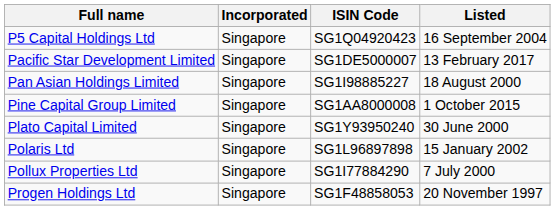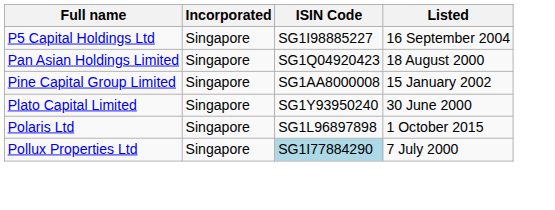 <table class="wikitable">
 <tr>
 <th>Full name</th>
 <th>Incorporated</th>
 <th>ISIN Code</th>
 <th>Listed</th>
 </tr>
 <tr>
 <td><a href='#'>P5 Capital Holdings Ltd</a></td>
 <td>Singapore</td>
-<td>SG1Q04920423</td>
+<td>SG1I98885227</td>
 <td>16 September 2004</td>
-</tr>
-<tr>
-<td><a href='#'>Pacific Star Development Limited</a></td>
-<td>Singapore</td>
-<td>SG1DE5000007</td>
-<td>13 February 2017</td>
 </tr>
 <tr>
 <td><a href='#'>Pan Asian Holdings Limited</a></td>
 <td>Singapore</td>
-<td>SG1I98885227</td>
+<td>SG1Q04920423</td>
 <td>18 August 2000</td>
 </tr>
 <tr>
 <td><a href='#'>Pine Capital Group Limited</a></td>
 <td>Singapore</td>
 <td>SG1AA8000008</td>
-<td>1 October 2015</td>
+<td>15 January 2002</td>
 </tr>
 <tr>
 <td><a href='#'>Plato Capital Limited</a></td>
 <td>Singapore</td>
 <td>SG1Y93950240</td>
 <td>30 June 2000</td>
 </tr>
 <tr>
 <td><a href='#'>Polaris Ltd</a></td>
 <td>Singapore</td>
 <td>SG1L96897898</td>
-<td>15 January 2002</td>
+<td>1 October 2015</td>
 </tr>
 <tr>
 <td><a href='#'>Pollux Properties Ltd</a></td>
 <td>Singapore</td>
-<td>SG1I77884290</td>
+<td style="background: lightblue;">SG1I77884290</td>
 <td>7 July 2000</td>
 </tr>
-<tr>
-<td><a href='#'>Progen Holdings Ltd</a></td>
-<td>Singapore</td>
-<td>SG1F48858053</td>
-<td>20 November 1997</td>
-</tr>
 </table>
